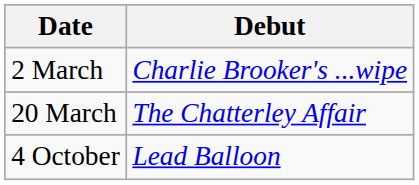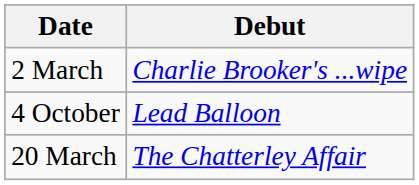 <table class="wikitable">
 <tr>
 <th>Date</th>
 <th>Debut</th>
 </tr>
 <tr>
 <td>2 March</td>
 <td><em><a href='#'>Charlie Brooker's ...wipe</a></em></td>
 </tr>
 <tr>
+<td>4 October</td>
+<td><em><a href='#'>Lead Balloon</a></em></td>
+</tr>
+<tr>
 <td>20 March</td>
 <td><em><a href='#'>The Chatterley Affair</a></em></td>
 </tr>
-<tr>
-<td>4 October</td>
-<td><em><a href='#'>Lead Balloon</a></em></td>
-</tr>
 </table>
